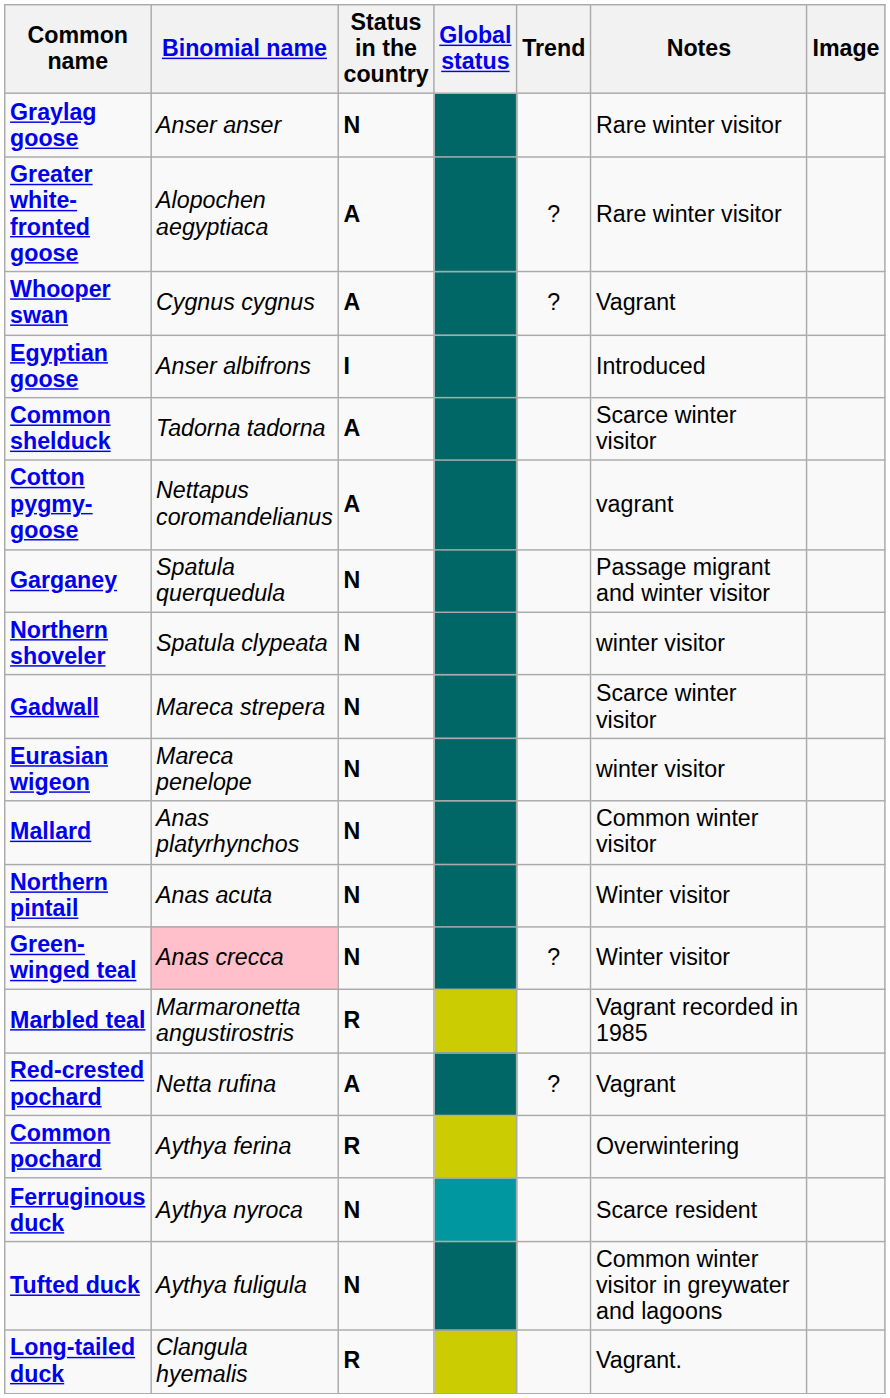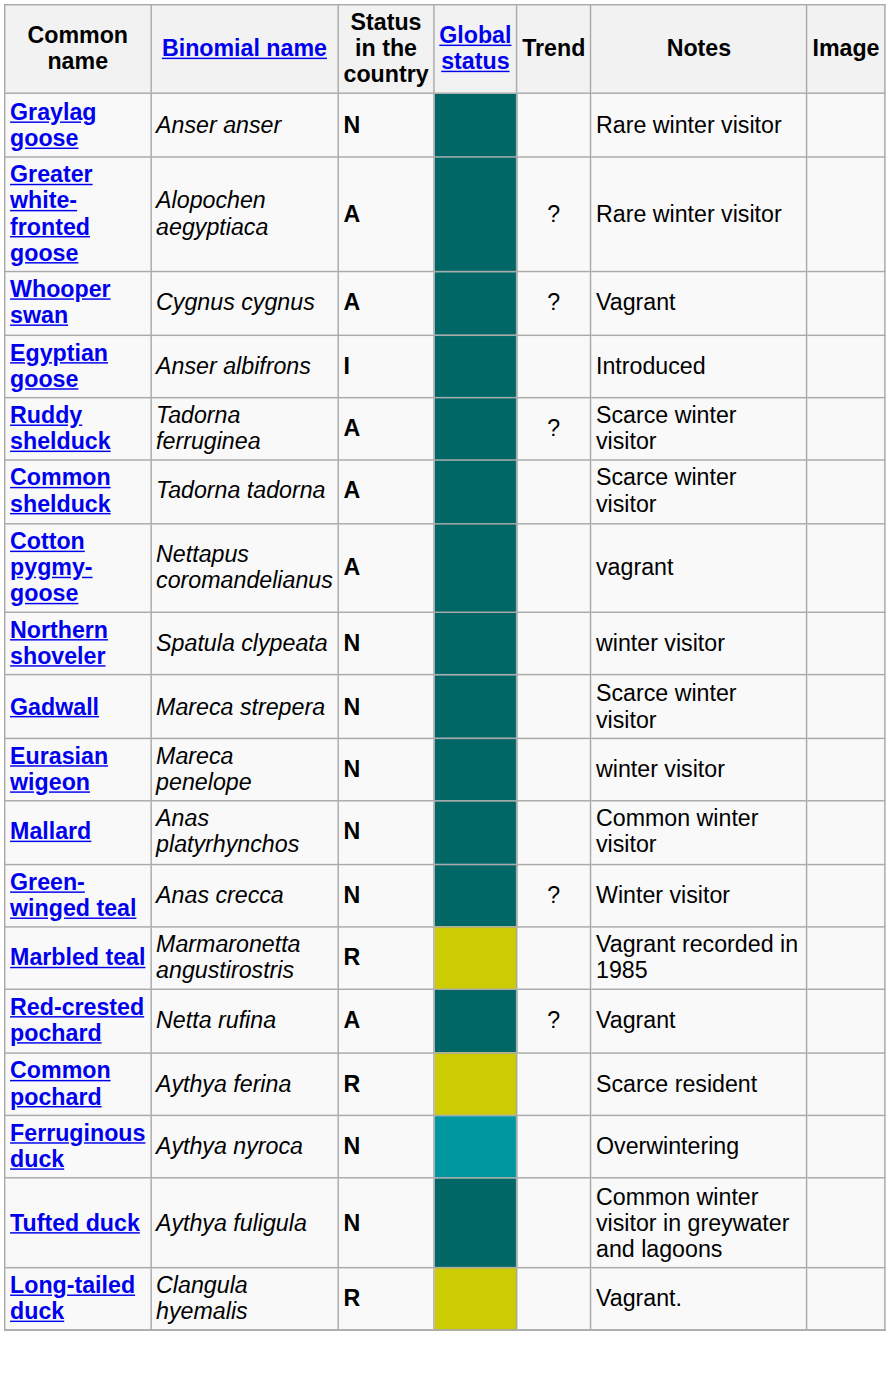 <table class="wikitable sortable">
 <tr>
 <th width="15%">Common name</th>
 <th width="15%"><a href='#'>Binomial name</a></th>
 <th width="1%">Status in the country</th>
 <th width="5%"><a href='#'>Global status</a></th>
 <th width="1%">Trend</th>
 <th class="unsortable">Notes</th>
 <th class="unsortable">Image</th>
 </tr>
 <tr>
 <td><strong><a href='#'>Graylag goose</a></strong></td>
 <td><em>Anser anser</em></td>
 <td><strong>N</strong></td>
 <td align=center style="background: #006666"></td>
 <td align=center></td>
 <td>Rare winter visitor</td>
 <td></td>
 </tr>
 <tr>
 <td><strong><a href='#'>Greater white-fronted goose</a></strong></td>
 <td><em>Alopochen aegyptiaca</em></td>
 <td><strong>A</strong></td>
 <td align=center style="background: #006666"></td>
 <td align=center>?</td>
 <td>Rare winter visitor</td>
 <td></td>
 </tr>
 <tr>
 <td><strong><a href='#'>Whooper swan</a></strong></td>
 <td><em>Cygnus cygnus</em></td>
 <td><strong>A</strong></td>
 <td align=center style="background: #006666"></td>
 <td align=center>?</td>
 <td>Vagrant</td>
 <td></td>
 </tr>
 <tr>
 <td><strong><a href='#'>Egyptian goose</a></strong></td>
 <td><em>Anser albifrons</em></td>
 <td><strong>I</strong></td>
 <td align=center style="background: #006666"></td>
 <td align=center></td>
 <td>Introduced</td>
 <td></td>
 </tr>
 <tr>
+<td><strong><a href='#'>Ruddy shelduck</a></strong></td>
+<td><em>Tadorna ferruginea</em></td>
+<td><strong>A</strong></td>
+<td align=center style="background: #006666"></td>
+<td align=center>?</td>
+<td>Scarce winter visitor</td>
+<td></td>
+</tr>
+<tr>
 <td><strong><a href='#'>Common shelduck</a></strong></td>
 <td><em>Tadorna tadorna</em></td>
 <td><strong>A</strong></td>
 <td align=center style="background: #006666"></td>
 <td align=center></td>
 <td>Scarce winter visitor</td>
 <td></td>
 </tr>
 <tr>
 <td><strong><a href='#'>Cotton pygmy-goose</a></strong></td>
 <td><em>Nettapus coromandelianus</em></td>
 <td><strong>A</strong></td>
 <td align=center style="background: #006666"></td>
 <td align=center></td>
 <td>vagrant</td>
-<td></td>
-</tr>
-<tr>
-<td><strong><a href='#'>Garganey</a></strong></td>
-<td><em>Spatula querquedula</em></td>
-<td><strong>N</strong></td>
-<td align=center style="background: #006666"></td>
-<td align=center></td>
-<td>Passage migrant and winter visitor</td>
 <td></td>
 </tr>
 <tr>
 <td><strong><a href='#'>Northern shoveler</a></strong></td>
 <td><em>Spatula clypeata</em></td>
 <td><strong>N</strong></td>
 <td align=center style="background: #006666"></td>
 <td align=center></td>
 <td>winter visitor</td>
 <td></td>
 </tr>
 <tr>
 <td><strong><a href='#'>Gadwall</a></strong></td>
 <td><em>Mareca strepera</em></td>
 <td><strong>N</strong></td>
 <td align=center style="background: #006666"></td>
 <td align=center></td>
 <td>Scarce winter visitor</td>
 <td></td>
 </tr>
 <tr>
 <td><strong><a href='#'>Eurasian wigeon</a></strong></td>
 <td><em>Mareca penelope</em></td>
 <td><strong>N</strong></td>
 <td align=center style="background: #006666"></td>
 <td align=center></td>
 <td>winter visitor</td>
 <td></td>
 </tr>
 <tr>
 <td><strong><a href='#'>Mallard</a></strong></td>
 <td><em>Anas platyrhynchos</em></td>
 <td><strong>N</strong></td>
 <td align=center style="background: #006666"></td>
 <td align=center></td>
 <td>Common winter visitor</td>
 <td></td>
 </tr>
 <tr>
-<td><strong><a href='#'>Northern pintail</a></strong></td>
-<td><em>Anas acuta</em></td>
-<td><strong>N</strong></td>
-<td align=center style="background: #006666"></td>
-<td align=center></td>
-<td>Winter visitor</td>
-<td></td>
-</tr>
-<tr>
 <td><strong><a href='#'>Green-winged teal</a></strong></td>
-<td style="background: pink;"><em>Anas crecca</em></td>
+<td><em>Anas crecca</em></td>
 <td><strong>N</strong></td>
 <td align=center style="background: #006666"></td>
 <td align=center>?</td>
 <td>Winter visitor</td>
 <td></td>
 </tr>
 <tr>
 <td><strong><a href='#'>Marbled teal</a></strong></td>
 <td><em>Marmaronetta angustirostris</em></td>
 <td><strong>R</strong></td>
 <td align=center style="background: #cbcc02"></td>
 <td align=center></td>
 <td>Vagrant recorded in 1985</td>
 <td></td>
 </tr>
 <tr>
 <td><strong><a href='#'>Red-crested pochard</a></strong></td>
 <td><em>Netta rufina</em></td>
 <td><strong>A</strong></td>
 <td align=center style="background: #006666"></td>
 <td align=center>?</td>
 <td>Vagrant</td>
 <td></td>
 </tr>
 <tr>
 <td><strong><a href='#'>Common pochard</a></strong></td>
 <td><em>Aythya ferina</em></td>
 <td><strong>R</strong></td>
 <td align=center style="background: #cbcc02"></td>
 <td align=center></td>
-<td>Overwintering</td>
+<td>Scarce resident</td>
 <td></td>
 </tr>
 <tr>
 <td><strong><a href='#'>Ferruginous duck</a></strong></td>
 <td><em>Aythya nyroca</em></td>
 <td><strong>N</strong></td>
 <td align=center style="background: #0097a0"></td>
 <td align=center></td>
-<td>Scarce resident</td>
+<td>Overwintering</td>
 <td></td>
 </tr>
 <tr>
 <td><strong><a href='#'>Tufted duck</a></strong></td>
 <td><em>Aythya fuligula</em></td>
 <td><strong>N</strong></td>
 <td align=center style="background: #006666"></td>
 <td align=center></td>
 <td>Common winter visitor in greywater and lagoons</td>
 <td></td>
 </tr>
 <tr>
 <td><strong><a href='#'>Long-tailed duck</a></strong></td>
 <td><em>Clangula hyemalis</em></td>
 <td><strong>R</strong></td>
 <td align=center style="background: #cbcc02"></td>
 <td align=center></td>
 <td>Vagrant.</td>
 <td></td>
 </tr>
 <tr>
 </tr>
 </table>
